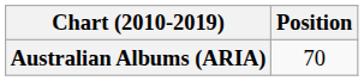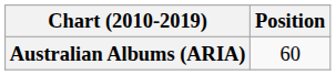 <table class="wikitable plainrowheaders" style="text-align:center">
 <tr>
 <th scope="col">Chart (2010-2019)</th>
 <th scope="col">Position</th>
 </tr>
 <tr>
 <th scope="row">Australian Albums (ARIA)</th>
-<td>70</td>
+<td>60</td>
 </tr>
 </table>
